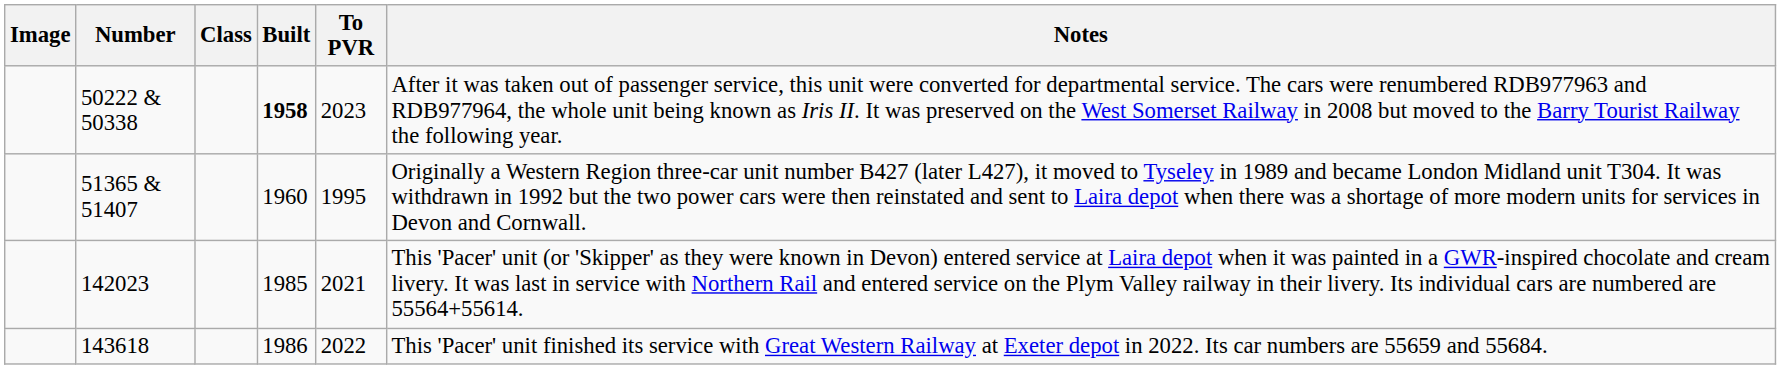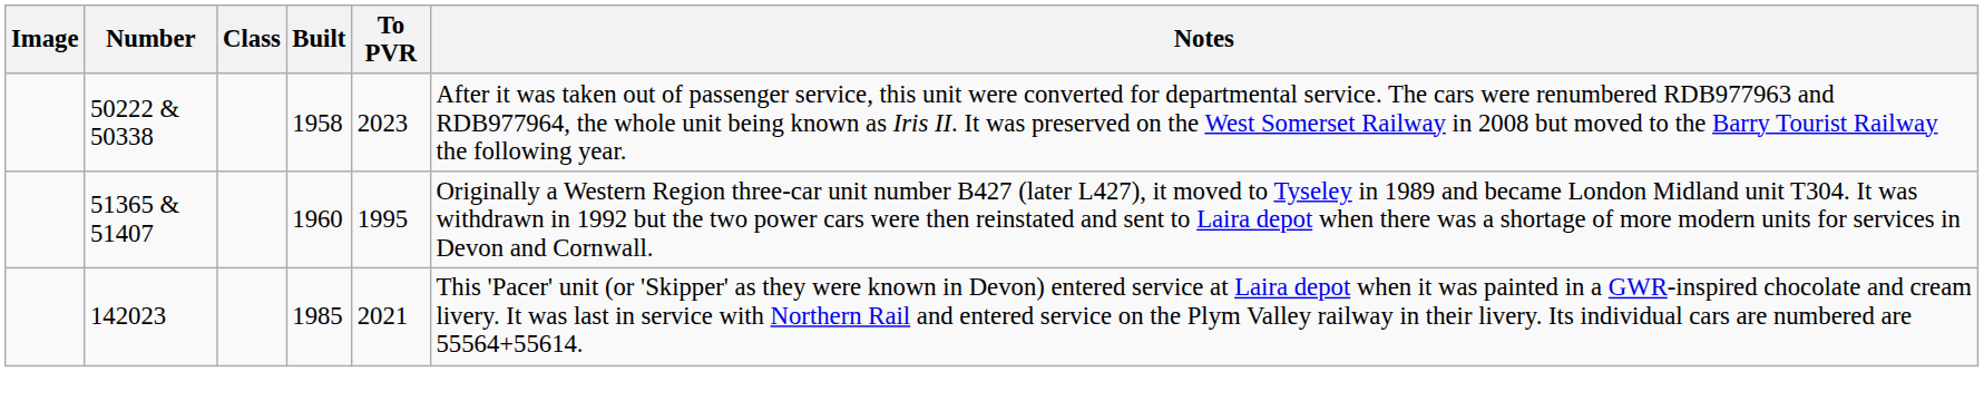 <table class="wikitable sortable">
 <tr>
 <th class=unsortable>Image</th>
 <th>Number</th>
 <th>Class</th>
 <th>Built</th>
 <th>To PVR</th>
 <th class=unsortable>Notes</th>
 </tr>
 <tr>
 <td></td>
 <td>50222 & 50338</td>
 <td></td>
-<td><strong>1958</strong></td>
+<td>1958</td>
 <td>2023</td>
 <td>After it was taken out of passenger service, this unit were converted for departmental service. The cars were renumbered RDB977963 and RDB977964, the whole unit being known as <em>Iris II</em>. It was preserved on the <a href='#'>West Somerset Railway</a> in 2008 but moved to the <a href='#'>Barry Tourist Railway</a> the following year.</td>
 </tr>
 <tr>
 <td></td>
 <td>51365 & 51407</td>
 <td></td>
 <td>1960</td>
 <td>1995</td>
 <td>Originally a Western Region three-car unit number B427 (later L427), it moved to <a href='#'>Tyseley</a> in 1989 and became London Midland unit T304. It was withdrawn in 1992 but the two power cars were then reinstated and sent to <a href='#'>Laira depot</a> when there was a shortage of more modern units for services in Devon and Cornwall.</td>
 </tr>
 <tr>
 <td></td>
 <td>142023</td>
 <td></td>
 <td>1985</td>
 <td>2021</td>
 <td>This 'Pacer' unit  (or 'Skipper' as they were known in Devon) entered service at <a href='#'>Laira depot</a> when it was painted in a <a href='#'>GWR</a>-inspired chocolate and cream livery. It was last in service with <a href='#'>Northern Rail</a> and entered service on the Plym Valley railway in their livery. Its individual cars are numbered are 55564+55614.</td>
 </tr>
-<tr>
-<td></td>
-<td>143618</td>
-<td></td>
-<td>1986</td>
-<td>2022</td>
-<td>This 'Pacer' unit finished its service with <a href='#'>Great Western Railway</a> at <a href='#'>Exeter depot</a> in 2022. Its car numbers are 55659 and 55684.</td>
-</tr>
 </table>
